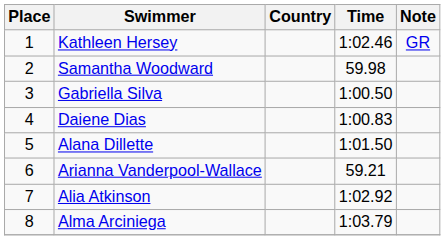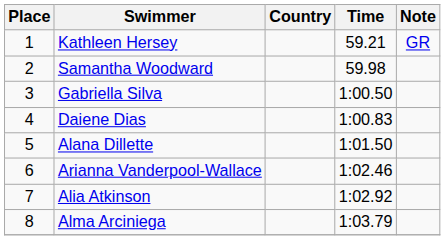 <table class="wikitable" style="text-align:center">
 <tr>
 <th>Place</th>
 <th>Swimmer</th>
 <th>Country</th>
 <th>Time</th>
 <th>Note</th>
 </tr>
 <tr>
 <td>1</td>
 <td align=left><a href='#'>Kathleen Hersey</a></td>
 <td align=left></td>
-<td>1:02.46</td>
+<td>59.21</td>
 <td><a href='#'>GR</a></td>
 </tr>
 <tr>
 <td>2</td>
 <td align=left><a href='#'>Samantha Woodward</a></td>
 <td align=left></td>
 <td>59.98</td>
 <td></td>
 </tr>
 <tr>
 <td>3</td>
 <td align=left><a href='#'>Gabriella Silva</a></td>
 <td align=left></td>
 <td>1:00.50</td>
 <td></td>
 </tr>
 <tr>
 <td>4</td>
 <td align=left><a href='#'>Daiene Dias</a></td>
 <td align=left></td>
 <td>1:00.83</td>
 <td></td>
 </tr>
 <tr>
 <td>5</td>
 <td align=left><a href='#'>Alana Dillette</a></td>
 <td align=left></td>
 <td>1:01.50</td>
 <td></td>
 </tr>
 <tr>
 <td>6</td>
 <td align=left><a href='#'>Arianna Vanderpool-Wallace</a></td>
 <td align=left></td>
-<td>59.21</td>
+<td>1:02.46</td>
 <td></td>
 </tr>
 <tr>
 <td>7</td>
 <td align=left><a href='#'>Alia Atkinson</a></td>
 <td align=left></td>
 <td>1:02.92</td>
 <td></td>
 </tr>
 <tr>
 <td>8</td>
 <td align=left><a href='#'>Alma Arciniega</a></td>
 <td align=left></td>
 <td>1:03.79</td>
 <td></td>
 </tr>
 <tr>
 </tr>
 </table>
